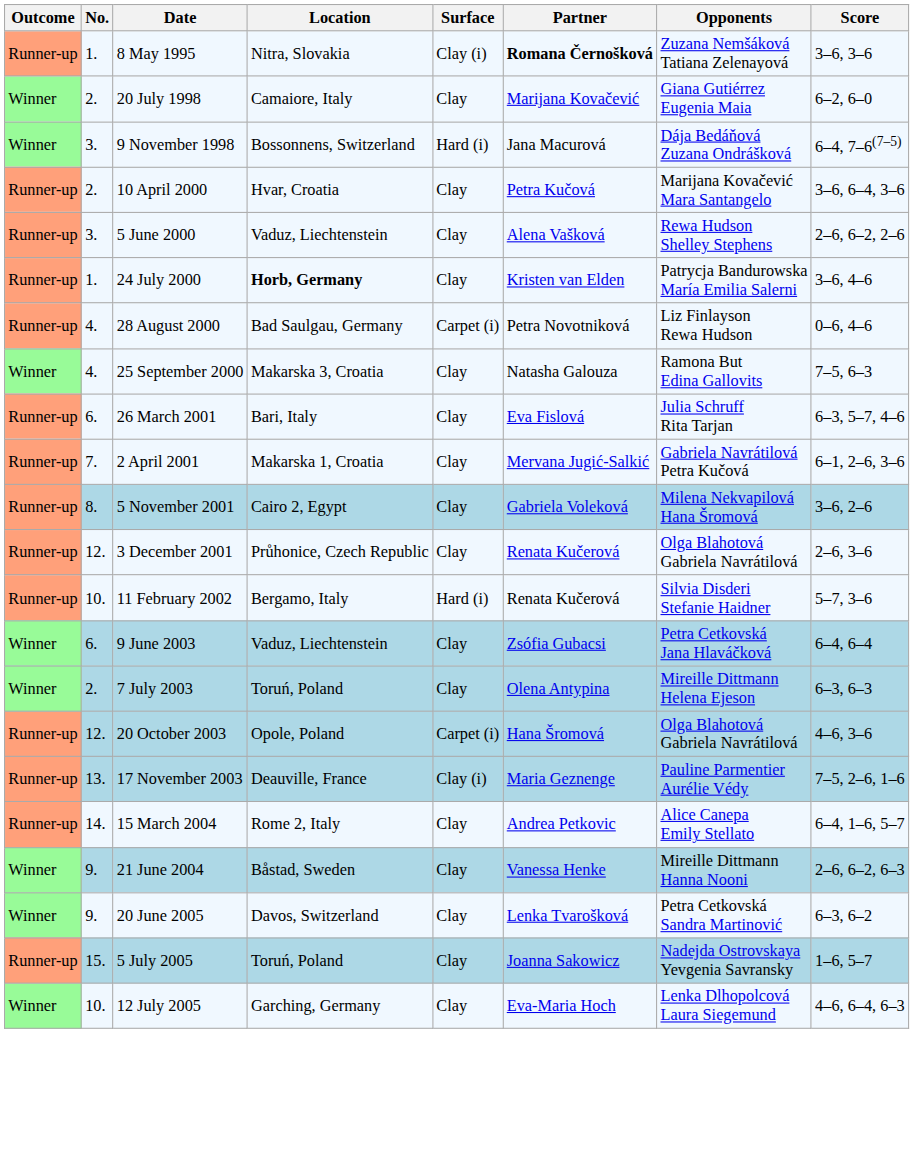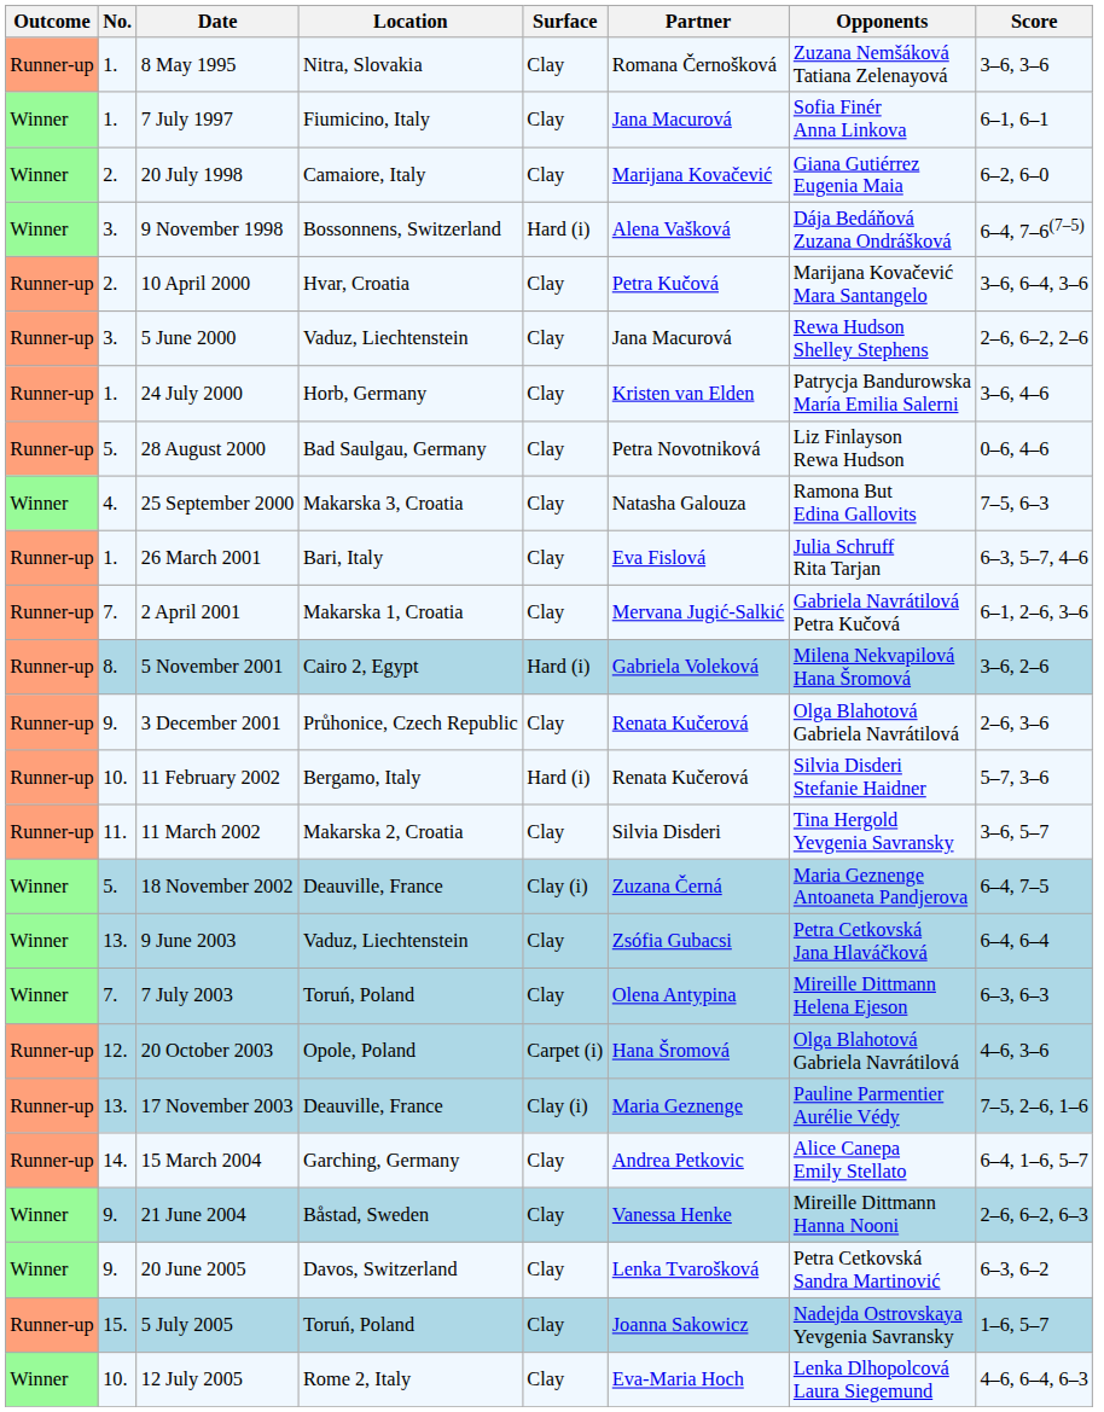 <table class="sortable wikitable" style=font-size:97%>
 <tr>
 <th>Outcome</th>
 <th>No.</th>
 <th>Date</th>
 <th>Location</th>
 <th>Surface</th>
 <th>Partner</th>
 <th>Opponents</th>
 <th class="unsortable">Score</th>
 </tr>
 <tr style="background:#f0f8ff;">
 <td style="background:#ffa07a;">Runner-up</td>
 <td>1.</td>
 <td>8 May 1995</td>
 <td>Nitra, Slovakia</td>
-<td>Clay (i)</td>
-<td><strong> Romana Černošková</strong></td>
+<td>Clay</td>
+<td> Romana Černošková</td>
 <td> <a href='#'>Zuzana Nemšáková</a> <br>  Tatiana Zelenayová</td>
 <td>3–6, 3–6</td>
+</tr>
+<tr style="background:#f0f8ff;">
+<td style="background:#98fb98;">Winner</td>
+<td>1.</td>
+<td>7 July 1997</td>
+<td>Fiumicino, Italy</td>
+<td>Clay</td>
+<td> <a href='#'>Jana Macurová</a></td>
+<td> <a href='#'>Sofia Finér</a> <br>  <a href='#'>Anna Linkova</a></td>
+<td>6–1, 6–1</td>
 </tr>
 <tr style="background:#f0f8ff;">
 <td style="background:#98fb98;">Winner</td>
 <td>2.</td>
 <td>20 July 1998</td>
 <td>Camaiore, Italy</td>
 <td>Clay</td>
 <td> <a href='#'>Marijana Kovačević</a></td>
 <td> <a href='#'>Giana Gutiérrez</a> <br>  <a href='#'>Eugenia Maia</a></td>
 <td>6–2, 6–0</td>
 </tr>
 <tr style="background:#f0f8ff;">
 <td style="background:#98fb98;">Winner</td>
 <td>3.</td>
 <td>9 November 1998</td>
 <td>Bossonnens, Switzerland</td>
 <td>Hard (i)</td>
-<td> Jana Macurová</td>
+<td> <a href='#'>Alena Vašková</a></td>
 <td> <a href='#'>Dája Bedáňová</a> <br>  <a href='#'>Zuzana Ondrášková</a></td>
 <td>6–4, 7–6<sup>(7–5)</sup></td>
 </tr>
 <tr style="background:#f0f8ff;">
 <td style="background:#ffa07a;">Runner-up</td>
 <td>2.</td>
 <td>10 April 2000</td>
 <td>Hvar, Croatia</td>
 <td>Clay</td>
 <td> <a href='#'>Petra Kučová</a></td>
 <td> Marijana Kovačević <br>  <a href='#'>Mara Santangelo</a></td>
 <td>3–6, 6–4, 3–6</td>
 </tr>
 <tr style="background:#f0f8ff;">
 <td style="background:#ffa07a;">Runner-up</td>
 <td>3.</td>
 <td>5 June 2000</td>
 <td>Vaduz, Liechtenstein</td>
 <td>Clay</td>
-<td> <a href='#'>Alena Vašková</a></td>
+<td> Jana Macurová</td>
 <td> <a href='#'>Rewa Hudson</a> <br>  <a href='#'>Shelley Stephens</a></td>
 <td>2–6, 6–2, 2–6</td>
 </tr>
 <tr style="background:#f0f8ff;">
 <td style="background:#ffa07a;">Runner-up</td>
 <td>1.</td>
 <td>24 July 2000</td>
-<td><strong>Horb, Germany</strong></td>
+<td>Horb, Germany</td>
 <td>Clay</td>
 <td> <a href='#'>Kristen van Elden</a></td>
 <td> Patrycja Bandurowska <br>  <a href='#'>María Emilia Salerni</a></td>
 <td>3–6, 4–6</td>
 </tr>
 <tr style="background:#f0f8ff;">
 <td style="background:#ffa07a;">Runner-up</td>
-<td>4.</td>
+<td>5.</td>
 <td>28 August 2000</td>
 <td>Bad Saulgau, Germany</td>
-<td>Carpet (i)</td>
+<td>Clay</td>
 <td> Petra Novotniková</td>
 <td> Liz Finlayson <br>  Rewa Hudson</td>
 <td>0–6, 4–6</td>
 </tr>
 <tr style="background:#f0f8ff;">
 <td style="background:#98fb98;">Winner</td>
 <td>4.</td>
 <td>25 September 2000</td>
 <td>Makarska 3, Croatia</td>
 <td>Clay</td>
 <td> Natasha Galouza</td>
 <td> Ramona But <br>  <a href='#'>Edina Gallovits</a></td>
 <td>7–5, 6–3</td>
 </tr>
 <tr style="background:#f0f8ff;">
 <td style="background:#ffa07a;">Runner-up</td>
-<td>6.</td>
+<td>1.</td>
 <td>26 March 2001</td>
 <td>Bari, Italy</td>
 <td>Clay</td>
 <td> <a href='#'>Eva Fislová</a></td>
 <td> <a href='#'>Julia Schruff</a> <br>  Rita Tarjan</td>
 <td>6–3, 5–7, 4–6</td>
 </tr>
 <tr style="background:#f0f8ff;">
 <td style="background:#ffa07a;">Runner-up</td>
 <td>7.</td>
 <td>2 April 2001</td>
 <td>Makarska 1, Croatia</td>
 <td>Clay</td>
 <td> <a href='#'>Mervana Jugić-Salkić</a></td>
 <td> <a href='#'>Gabriela Navrátilová</a> <br>  Petra Kučová</td>
 <td>6–1, 2–6, 3–6</td>
 </tr>
 <tr style="background:lightblue;">
 <td style="background:#ffa07a;">Runner-up</td>
 <td>8.</td>
 <td>5 November 2001</td>
 <td>Cairo 2, Egypt</td>
-<td>Clay</td>
+<td>Hard (i)</td>
 <td> <a href='#'>Gabriela Voleková</a></td>
 <td> <a href='#'>Milena Nekvapilová</a> <br>  <a href='#'>Hana Šromová</a></td>
 <td>3–6, 2–6</td>
 </tr>
 <tr style="background:#f0f8ff;">
 <td style="background:#ffa07a;">Runner-up</td>
-<td>12.</td>
+<td>9.</td>
 <td>3 December 2001</td>
 <td>Průhonice, Czech Republic</td>
 <td>Clay</td>
 <td> <a href='#'>Renata Kučerová</a></td>
 <td> <a href='#'>Olga Blahotová</a> <br>  Gabriela Navrátilová</td>
 <td>2–6, 3–6</td>
 </tr>
 <tr style="background:#f0f8ff;">
 <td style="background:#ffa07a;">Runner-up</td>
 <td>10.</td>
 <td>11 February 2002</td>
 <td>Bergamo, Italy</td>
 <td>Hard (i)</td>
 <td> Renata Kučerová</td>
 <td> <a href='#'>Silvia Disderi</a> <br>  <a href='#'>Stefanie Haidner</a></td>
 <td>5–7, 3–6</td>
 </tr>
+<tr style="background:#f0f8ff;">
+<td style="background:#ffa07a;">Runner-up</td>
+<td>11.</td>
+<td>11 March 2002</td>
+<td>Makarska 2, Croatia</td>
+<td>Clay</td>
+<td> Silvia Disderi</td>
+<td> <a href='#'>Tina Hergold</a> <br>  <a href='#'>Yevgenia Savransky</a></td>
+<td>3–6, 5–7</td>
+</tr>
 <tr style="background:lightblue;">
 <td style="background:#98fb98;">Winner</td>
-<td>6.</td>
+<td>5.</td>
+<td>18 November 2002</td>
+<td>Deauville, France</td>
+<td>Clay (i)</td>
+<td> <a href='#'>Zuzana Černá</a></td>
+<td> <a href='#'>Maria Geznenge</a> <br>  <a href='#'>Antoaneta Pandjerova</a></td>
+<td>6–4, 7–5</td>
+</tr>
+<tr style="background:lightblue;">
+<td style="background:#98fb98;">Winner</td>
+<td>13.</td>
 <td>9 June 2003</td>
 <td>Vaduz, Liechtenstein</td>
 <td>Clay</td>
 <td> <a href='#'>Zsófia Gubacsi</a></td>
 <td> <a href='#'>Petra Cetkovská</a> <br>  <a href='#'>Jana Hlaváčková</a></td>
 <td>6–4, 6–4</td>
 </tr>
 <tr style="background:lightblue;">
 <td style="background:#98fb98;">Winner</td>
-<td>2.</td>
+<td>7.</td>
 <td>7 July 2003</td>
 <td>Toruń, Poland</td>
 <td>Clay</td>
 <td> <a href='#'>Olena Antypina</a></td>
 <td> <a href='#'>Mireille Dittmann</a> <br>  <a href='#'>Helena Ejeson</a></td>
 <td>6–3, 6–3</td>
 </tr>
 <tr style="background:lightblue;">
 <td style="background:#ffa07a;">Runner-up</td>
 <td>12.</td>
 <td>20 October 2003</td>
 <td>Opole, Poland</td>
 <td>Carpet (i)</td>
 <td> <a href='#'>Hana Šromová</a></td>
 <td> <a href='#'>Olga Blahotová</a> <br>  Gabriela Navrátilová</td>
 <td>4–6, 3–6</td>
 </tr>
 <tr style="background:lightblue;">
 <td style="background:#ffa07a;">Runner-up</td>
 <td>13.</td>
 <td>17 November 2003</td>
 <td>Deauville, France</td>
 <td>Clay (i)</td>
 <td> <a href='#'>Maria Geznenge</a></td>
 <td> <a href='#'>Pauline Parmentier</a> <br>  <a href='#'>Aurélie Védy</a></td>
 <td>7–5, 2–6, 1–6</td>
 </tr>
 <tr style="background:#f0f8ff;">
 <td style="background:#ffa07a;">Runner-up</td>
 <td>14.</td>
 <td>15 March 2004</td>
-<td>Rome 2, Italy</td>
+<td>Garching, Germany</td>
 <td>Clay</td>
 <td> <a href='#'>Andrea Petkovic</a></td>
 <td> <a href='#'>Alice Canepa</a> <br>  <a href='#'>Emily Stellato</a></td>
 <td>6–4, 1–6, 5–7</td>
 </tr>
 <tr style="background:lightblue;">
 <td style="background:#98fb98;">Winner</td>
 <td>9.</td>
 <td>21 June 2004</td>
 <td>Båstad, Sweden</td>
 <td>Clay</td>
 <td> <a href='#'>Vanessa Henke</a></td>
 <td> Mireille Dittmann <br>  <a href='#'>Hanna Nooni</a></td>
 <td>2–6, 6–2, 6–3</td>
 </tr>
 <tr style="background:#f0f8ff;">
 <td style="background:#98fb98;">Winner</td>
 <td>9.</td>
 <td>20 June 2005</td>
 <td>Davos, Switzerland</td>
 <td>Clay</td>
 <td> <a href='#'>Lenka Tvarošková</a></td>
 <td> Petra Cetkovská <br>  <a href='#'>Sandra Martinović</a></td>
 <td>6–3, 6–2</td>
 </tr>
 <tr style="background:lightblue;">
 <td style="background:#ffa07a;">Runner-up</td>
 <td>15.</td>
 <td>5 July 2005</td>
 <td>Toruń, Poland</td>
 <td>Clay</td>
 <td> <a href='#'>Joanna Sakowicz</a></td>
 <td> <a href='#'>Nadejda Ostrovskaya</a> <br>  Yevgenia Savransky</td>
 <td>1–6, 5–7</td>
 </tr>
 <tr style="background:#f0f8ff;">
 <td style="background:#98fb98;">Winner</td>
 <td>10.</td>
 <td>12 July 2005</td>
-<td>Garching, Germany</td>
+<td>Rome 2, Italy</td>
 <td>Clay</td>
 <td> <a href='#'>Eva-Maria Hoch</a></td>
 <td> <a href='#'>Lenka Dlhopolcová</a> <br>  <a href='#'>Laura Siegemund</a></td>
 <td>4–6, 6–4, 6–3</td>
 </tr>
 </table>
